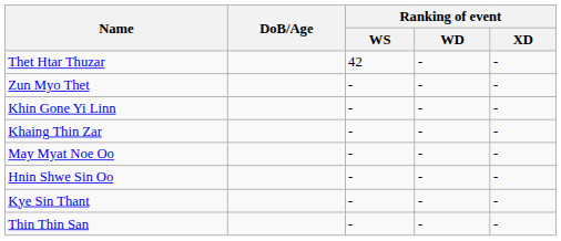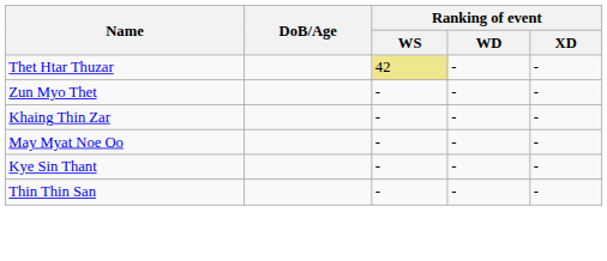 <table class="wikitable" style="width:600px; font-size:95%;">
 <tr>
 <th rowspan="2" align="left">Name</th>
 <th rowspan="2" align="left">DoB/Age</th>
 <th colspan="3" align="center">Ranking of event</th>
 </tr>
 <tr>
 <th align="center">WS</th>
 <th>WD</th>
 <th align="center">XD</th>
 </tr>
 <tr>
 <td><a href='#'>Thet Htar Thuzar</a></td>
 <td></td>
-<td>42</td>
+<td style="background: khaki;">42</td>
 <td>-</td>
 <td>-</td>
 </tr>
 <tr>
 <td><a href='#'>Zun Myo Thet</a></td>
-<td></td>
-<td>-</td>
-<td>-</td>
-<td>-</td>
-</tr>
-<tr>
-<td><a href='#'>Khin Gone Yi Linn</a></td>
 <td></td>
 <td>-</td>
 <td>-</td>
 <td>-</td>
 </tr>
 <tr>
 <td><a href='#'>Khaing Thin Zar</a></td>
 <td></td>
 <td>-</td>
 <td>-</td>
 <td>-</td>
 </tr>
 <tr>
 <td><a href='#'>May Myat Noe Oo</a></td>
 <td></td>
 <td>-</td>
 <td>-</td>
 <td>-</td>
 </tr>
 <tr>
-<td><a href='#'>Hnin Shwe Sin Oo</a></td>
-<td></td>
-<td>-</td>
-<td>-</td>
-<td>-</td>
-</tr>
-<tr>
 <td><a href='#'>Kye Sin Thant</a></td>
 <td></td>
 <td>-</td>
 <td>-</td>
 <td>-</td>
 </tr>
 <tr>
 <td><a href='#'>Thin Thin San</a></td>
 <td></td>
 <td>-</td>
 <td>-</td>
 <td>-</td>
 </tr>
 </table>
